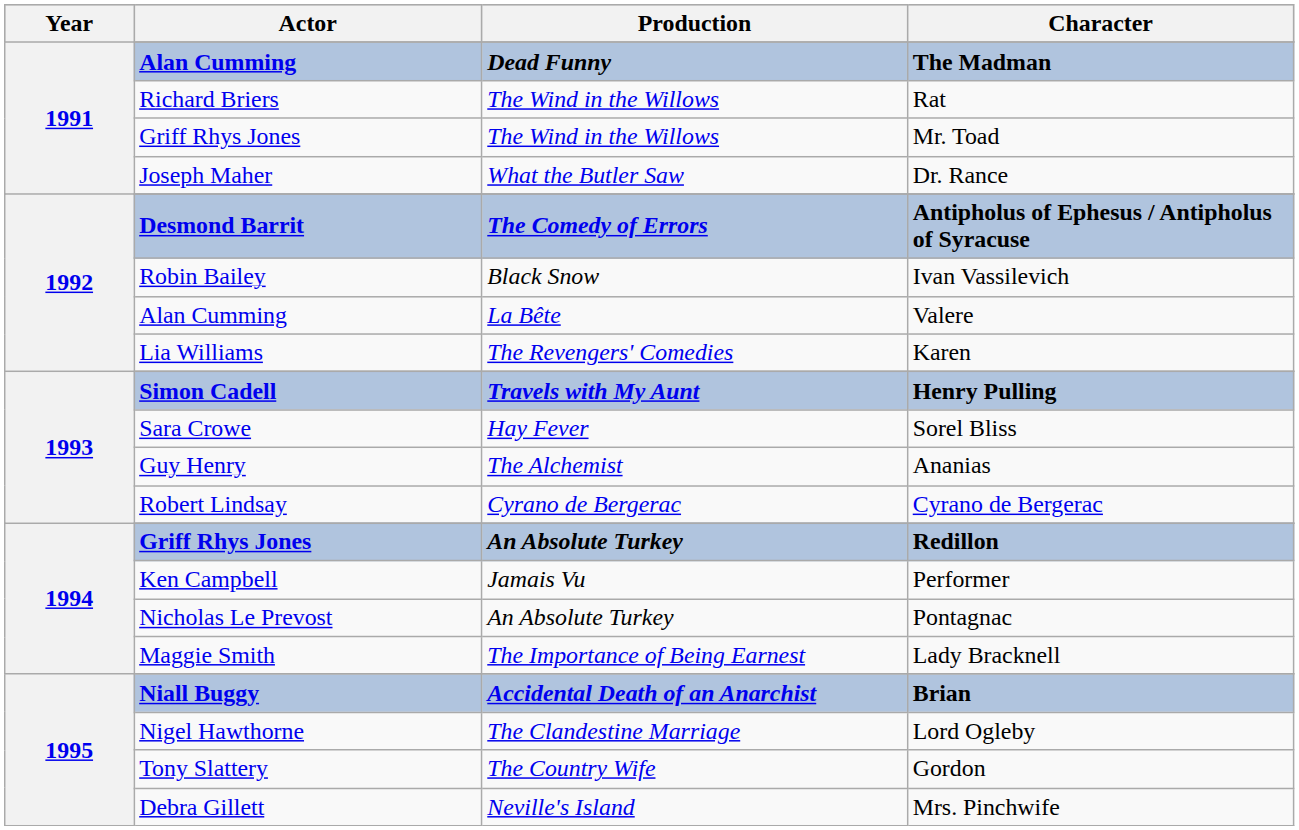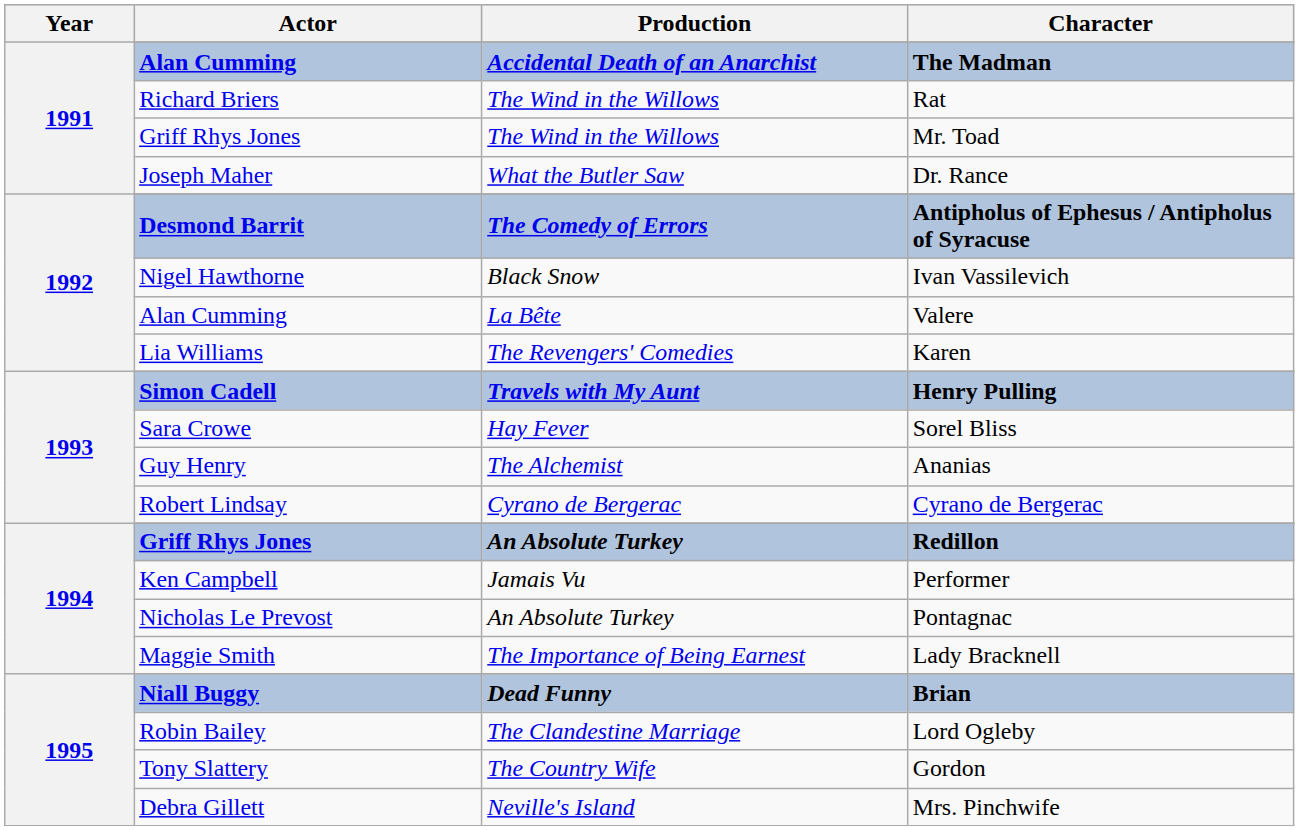 <table class="wikitable" style="width:98%;">
 <tr style="background:#bebebe;">
 <th style="width:10%;">Year</th>
 <th style="width:27%;">Actor</th>
 <th style="width:33%;">Production</th>
 <th style="width:30%;">Character</th>
 </tr>
 <tr>
 <th rowspan="5" align="center"><a href='#'>1991</a></th>
 </tr>
 <tr style="background:#B0C4DE">
 <td><strong><a href='#'>Alan Cumming</a></strong></td>
-<td><strong><em>Dead Funny</em></strong></td>
+<td><strong><em><a href='#'>Accidental Death of an Anarchist</a></em></strong></td>
 <td><strong>The Madman</strong></td>
 </tr>
 <tr>
 <td><a href='#'>Richard Briers</a></td>
 <td><em><a href='#'>The Wind in the Willows</a></em></td>
 <td>Rat</td>
 </tr>
 <tr>
 <td><a href='#'>Griff Rhys Jones</a></td>
 <td><em><a href='#'>The Wind in the Willows</a></em></td>
 <td>Mr. Toad</td>
 </tr>
 <tr>
 <td><a href='#'>Joseph Maher</a></td>
 <td><em><a href='#'>What the Butler Saw</a></em></td>
 <td>Dr. Rance</td>
 </tr>
 <tr>
 <th rowspan="5" align="center"><a href='#'>1992</a></th>
 </tr>
 <tr style="background:#B0C4DE">
 <td><strong><a href='#'>Desmond Barrit</a></strong></td>
 <td><strong><em><a href='#'>The Comedy of Errors</a></em></strong></td>
 <td><strong>Antipholus of Ephesus / Antipholus of Syracuse</strong></td>
 </tr>
 <tr>
-<td><a href='#'>Robin Bailey</a></td>
+<td><a href='#'>Nigel Hawthorne</a></td>
 <td><em>Black Snow</em></td>
 <td>Ivan Vassilevich</td>
 </tr>
 <tr>
 <td><a href='#'>Alan Cumming</a></td>
 <td><em><a href='#'>La Bête</a></em></td>
 <td>Valere</td>
 </tr>
 <tr>
 <td><a href='#'>Lia Williams</a></td>
 <td><em><a href='#'>The Revengers' Comedies</a></em></td>
 <td>Karen</td>
 </tr>
 <tr>
 <th rowspan="5" align="center"><a href='#'>1993</a></th>
 </tr>
 <tr style="background:#B0C4DE">
 <td><strong><a href='#'>Simon Cadell</a></strong></td>
 <td><strong><em><a href='#'>Travels with My Aunt</a></em></strong></td>
 <td><strong>Henry Pulling</strong></td>
 </tr>
 <tr>
 <td><a href='#'>Sara Crowe</a></td>
 <td><em><a href='#'>Hay Fever</a></em></td>
 <td>Sorel Bliss</td>
 </tr>
 <tr>
 <td><a href='#'>Guy Henry</a></td>
 <td><em><a href='#'>The Alchemist</a></em></td>
 <td>Ananias</td>
 </tr>
 <tr>
 <td><a href='#'>Robert Lindsay</a></td>
 <td><em><a href='#'>Cyrano de Bergerac</a></em></td>
 <td><a href='#'>Cyrano de Bergerac</a></td>
 </tr>
 <tr>
 <th rowspan="5" align="center"><a href='#'>1994</a></th>
 </tr>
 <tr style="background:#B0C4DE">
 <td><strong><a href='#'>Griff Rhys Jones</a></strong></td>
 <td><strong><em>An Absolute Turkey</em></strong></td>
 <td><strong>Redillon</strong></td>
 </tr>
 <tr>
 <td><a href='#'>Ken Campbell</a></td>
 <td><em>Jamais Vu</em></td>
 <td>Performer</td>
 </tr>
 <tr>
 <td><a href='#'>Nicholas Le Prevost</a></td>
 <td><em>An Absolute Turkey</em></td>
 <td>Pontagnac</td>
 </tr>
 <tr>
 <td><a href='#'>Maggie Smith</a></td>
 <td><em><a href='#'>The Importance of Being Earnest</a></em></td>
 <td>Lady Bracknell</td>
 </tr>
 <tr>
 <th rowspan="5" align="center"><a href='#'>1995</a></th>
 </tr>
 <tr style="background:#B0C4DE">
 <td><strong><a href='#'>Niall Buggy</a></strong></td>
-<td><strong><em><a href='#'>Accidental Death of an Anarchist</a></em></strong></td>
+<td><strong><em>Dead Funny</em></strong></td>
 <td><strong>Brian</strong></td>
 </tr>
 <tr>
-<td><a href='#'>Nigel Hawthorne</a></td>
+<td><a href='#'>Robin Bailey</a></td>
 <td><em><a href='#'>The Clandestine Marriage</a></em></td>
 <td>Lord Ogleby</td>
 </tr>
 <tr>
 <td><a href='#'>Tony Slattery</a></td>
 <td><em><a href='#'>The Country Wife</a></em></td>
 <td>Gordon</td>
 </tr>
 <tr>
 <td><a href='#'>Debra Gillett</a></td>
 <td><em><a href='#'>Neville's Island</a></em></td>
 <td>Mrs. Pinchwife</td>
 </tr>
 </table>
